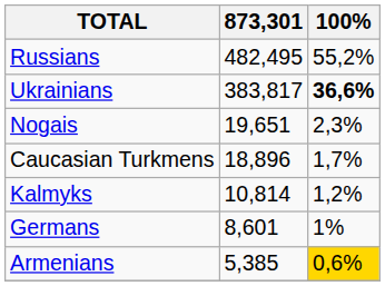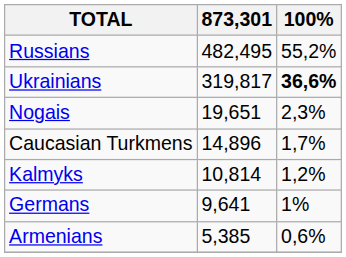 <table class="wikitable">
 <tr>
 <th>TOTAL</th>
 <th>873,301</th>
 <th>100%</th>
 </tr>
 <tr>
 <td><a href='#'>Russians</a></td>
 <td>482,495</td>
 <td>55,2%</td>
 </tr>
 <tr>
 <td><a href='#'>Ukrainians</a></td>
-<td>383,817</td>
+<td>319,817</td>
 <td><strong>36,6%</strong></td>
 </tr>
 <tr>
 <td><a href='#'>Nogais</a></td>
 <td>19,651</td>
 <td>2,3%</td>
 </tr>
 <tr>
 <td>Caucasian Turkmens</td>
-<td>18,896</td>
+<td>14,896</td>
 <td>1,7%</td>
 </tr>
 <tr>
 <td><a href='#'>Kalmyks</a></td>
 <td>10,814</td>
 <td>1,2%</td>
 </tr>
 <tr>
 <td><a href='#'>Germans</a></td>
-<td>8,601</td>
+<td>9,641</td>
 <td>1%</td>
 </tr>
 <tr>
 <td><a href='#'>Armenians</a></td>
 <td>5,385</td>
-<td style="background: gold;">0,6%</td>
+<td>0,6%</td>
 </tr>
 <tr>
 </tr>
 </table>
